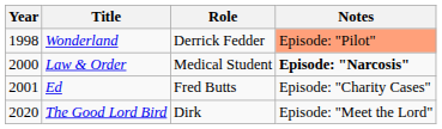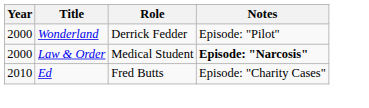 <table class="wikitable sortable">
 <tr>
 <th>Year</th>
 <th>Title</th>
 <th>Role</th>
 <th>Notes</th>
 </tr>
 <tr>
-<td>1998</td>
+<td>2000</td>
 <td><a href='#'><em>Wonderland</em></a></td>
 <td>Derrick Fedder</td>
-<td style="background: lightsalmon;">Episode: "Pilot"</td>
+<td>Episode: "Pilot"</td>
 </tr>
 <tr>
 <td>2000</td>
 <td><em><a href='#'>Law & Order</a></em></td>
 <td>Medical Student</td>
 <td><strong>Episode: "Narcosis"</strong></td>
 </tr>
 <tr>
-<td>2001</td>
+<td>2010</td>
 <td><a href='#'><em>Ed</em></a></td>
 <td>Fred Butts</td>
 <td>Episode: "Charity Cases"</td>
 </tr>
-<tr>
-<td>2020</td>
-<td><a href='#'><em>The Good Lord Bird</em></a></td>
-<td>Dirk</td>
-<td>Episode: "Meet the Lord"</td>
-</tr>
 </table>
